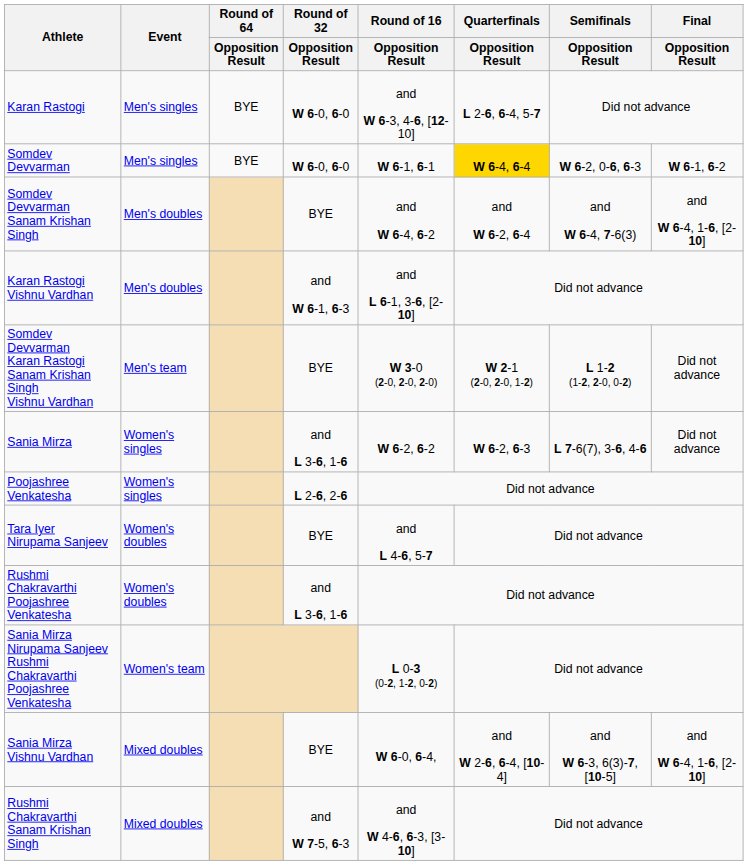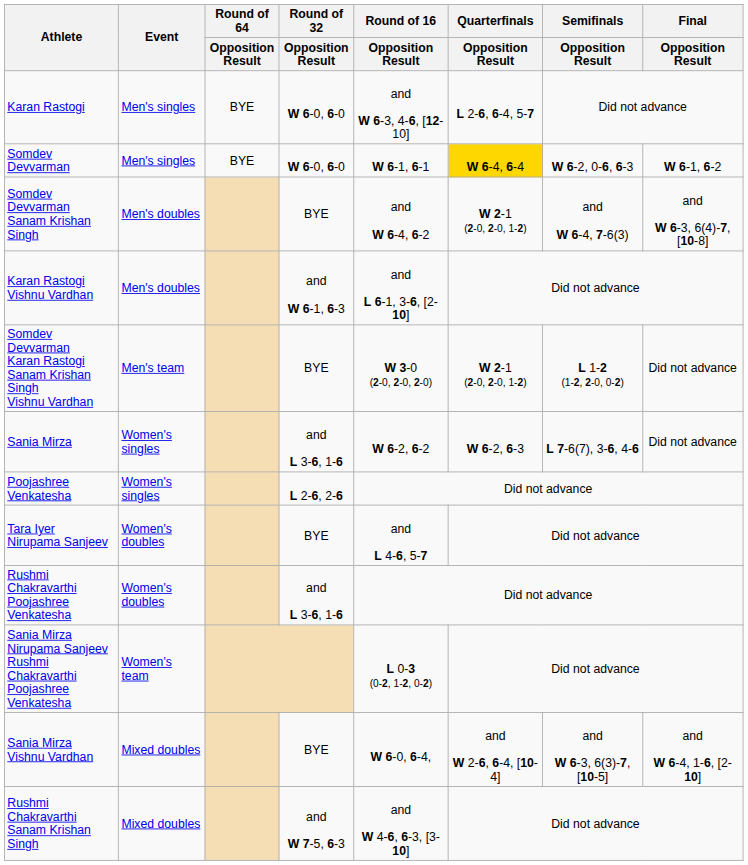 <table class="wikitable" border="1" style="font-size:90%">
 <tr>
 <th rowspan=2>Athlete</th>
 <th rowspan=2>Event</th>
 <th>Round of 64</th>
 <th>Round of 32</th>
 <th>Round of 16</th>
 <th>Quarterfinals</th>
 <th>Semifinals</th>
 <th>Final</th>
 </tr>
 <tr>
 <th>Opposition<br>Result</th>
 <th>Opposition<br>Result</th>
 <th>Opposition<br>Result</th>
 <th>Opposition<br>Result</th>
 <th>Opposition<br>Result</th>
 <th>Opposition<br>Result</th>
 </tr>
 <tr>
 <td><a href='#'>Karan Rastogi</a></td>
 <td><a href='#'>Men's singles</a></td>
 <td align=center>BYE</td>
 <td align=center><br><strong>W</strong> <strong>6</strong>-0, <strong>6</strong>-0</td>
 <td align=center><br>and<br><br><strong>W</strong> <strong>6</strong>-3, 4-<strong>6</strong>, [<strong>12</strong>-10]</td>
 <td align=center><br><strong>L</strong> 2-<strong>6</strong>, <strong>6</strong>-4, 5-<strong>7</strong></td>
 <td align=center colspan="7">Did not advance</td>
 </tr>
 <tr>
 <td><a href='#'>Somdev Devvarman</a></td>
 <td><a href='#'>Men's singles</a></td>
 <td align=center>BYE</td>
 <td align=center><br><strong>W</strong> <strong>6</strong>-0, <strong>6</strong>-0</td>
 <td align=center><br><strong>W</strong> <strong>6</strong>-1, <strong>6</strong>-1</td>
 <td align=center style="background: gold;"><br><strong>W</strong> <strong>6</strong>-4, <strong>6</strong>-4</td>
 <td align=center><br><strong>W</strong> <strong>6</strong>-2, 0-<strong>6</strong>, <strong>6</strong>-3</td>
 <td align=center><br><strong>W</strong> <strong>6</strong>-1, <strong>6</strong>-2<br></td>
 </tr>
 <tr>
 <td><a href='#'>Somdev Devvarman</a><br><a href='#'>Sanam Krishan Singh</a></td>
 <td><a href='#'>Men's doubles</a></td>
 <td align=center bgcolor=wheat></td>
 <td align=center>BYE</td>
 <td align=center><br>and<br><br><strong>W</strong> <strong>6</strong>-4, <strong>6</strong>-2</td>
-<td align=center><br>and<br><br><strong>W</strong> <strong>6</strong>-2, <strong>6</strong>-4</td>
+<td align=center><br><strong>W</strong> <strong>2</strong>-1<br><small>(<strong>2</strong>-0, <strong>2</strong>-0, 1-<strong>2</strong>)</small></td>
 <td align=center><br>and<br><br><strong>W</strong> <strong>6</strong>-4, <strong>7</strong>-6(3)</td>
-<td align=center><br>and<br><br><strong>W</strong> <strong>6</strong>-4, 1-<strong>6</strong>, [2-<strong>10</strong>]<br></td>
+<td align=center><br>and<br><br><strong>W</strong> <strong>6</strong>-3, 6(4)-<strong>7</strong>, [<strong>10</strong>-8]<br></td>
 </tr>
 <tr>
 <td><a href='#'>Karan Rastogi</a><br><a href='#'>Vishnu Vardhan</a></td>
 <td><a href='#'>Men's doubles</a></td>
 <td align=center bgcolor=wheat></td>
 <td align=center><br>and<br><br><strong>W</strong> <strong>6</strong>-1, <strong>6</strong>-3</td>
 <td align=center><br>and<br><br><strong>L</strong> <strong>6</strong>-1, 3-<strong>6</strong>, [2-<strong>10</strong>]</td>
 <td align=center colspan="7">Did not advance</td>
 </tr>
 <tr>
 <td><a href='#'>Somdev Devvarman</a><br><a href='#'>Karan Rastogi</a><br><a href='#'>Sanam Krishan Singh</a><br><a href='#'>Vishnu Vardhan</a></td>
 <td><a href='#'>Men's team</a></td>
 <td align=center bgcolor=wheat></td>
 <td align=center>BYE</td>
 <td align=center><br><strong>W</strong> <strong>3</strong>-0<br><small>(<strong>2</strong>-0, <strong>2</strong>-0, <strong>2</strong>-0)</small></td>
 <td align=center><br><strong>W</strong> <strong>2</strong>-1<br><small>(<strong>2</strong>-0, <strong>2</strong>-0, 1-<strong>2</strong>)</small></td>
 <td align=center><br><strong>L</strong> 1-<strong>2</strong><br><small>(1-<strong>2</strong>, <strong>2</strong>-0, 0-<strong>2</strong>)</small><br></td>
 <td align=center colspan="7">Did not advance</td>
 </tr>
 <tr>
 <td><a href='#'>Sania Mirza</a></td>
 <td><a href='#'>Women's singles</a></td>
 <td align=center bgcolor=wheat></td>
 <td align=center><br>and<br><br><strong>L</strong> 3-<strong>6</strong>, 1-<strong>6</strong></td>
 <td align=center><br><strong>W</strong> <strong>6</strong>-2, <strong>6</strong>-2</td>
 <td align=center><br><strong>W</strong> <strong>6</strong>-2, <strong>6</strong>-3</td>
 <td align=center><br><strong>L</strong> <strong>7</strong>-6(7), 3-<strong>6</strong>, 4-<strong>6</strong><br></td>
 <td align=center colspan="7">Did not advance</td>
 </tr>
 <tr>
 <td><a href='#'>Poojashree Venkatesha</a></td>
 <td><a href='#'>Women's singles</a></td>
 <td align=center bgcolor=wheat></td>
 <td align=center><br><strong>L</strong> 2-<strong>6</strong>, 2-<strong>6</strong></td>
 <td align=center colspan="7">Did not advance</td>
 </tr>
 <tr>
 <td><a href='#'>Tara Iyer</a><br><a href='#'>Nirupama Sanjeev</a></td>
 <td><a href='#'>Women's doubles</a></td>
 <td align=center bgcolor=wheat></td>
 <td align=center>BYE</td>
 <td align=center><br>and<br><br><strong>L</strong> 4-<strong>6</strong>, 5-<strong>7</strong></td>
 <td align=center colspan="7">Did not advance</td>
 </tr>
 <tr>
 <td><a href='#'>Rushmi Chakravarthi</a><br><a href='#'>Poojashree Venkatesha</a></td>
 <td><a href='#'>Women's doubles</a></td>
 <td align=center bgcolor=wheat></td>
 <td align=center><br>and<br><br><strong>L</strong> 3-<strong>6</strong>, 1-<strong>6</strong></td>
 <td align=center colspan="7">Did not advance</td>
 </tr>
 <tr>
 <td><a href='#'>Sania Mirza</a><br><a href='#'>Nirupama Sanjeev</a><br><a href='#'>Rushmi Chakravarthi</a><br><a href='#'>Poojashree Venkatesha</a></td>
 <td><a href='#'>Women's team</a></td>
 <td align=center bgcolor=wheat colspan=2></td>
 <td align=center><br><strong>L</strong> 0-<strong>3</strong><br><small>(0-<strong>2</strong>, 1-<strong>2</strong>, 0-<strong>2</strong>)</small></td>
 <td align=center colspan="7">Did not advance</td>
 </tr>
 <tr>
 <td><a href='#'>Sania Mirza</a><br><a href='#'>Vishnu Vardhan</a></td>
 <td><a href='#'>Mixed doubles</a></td>
 <td align=center bgcolor=wheat></td>
 <td align=center>BYE</td>
 <td align=center><br><strong>W</strong> <strong>6</strong>-0, <strong>6</strong>-4,</td>
 <td align=center><br>and<br><br><strong>W</strong> 2-<strong>6</strong>, <strong>6</strong>-4, [<strong>10</strong>-4]</td>
 <td align=center><br>and<br><br><strong>W</strong> <strong>6</strong>-3, 6(3)-<strong>7</strong>, [<strong>10</strong>-5]</td>
 <td align=center><br>and<br><br><strong>W</strong> <strong>6</strong>-4, 1-<strong>6</strong>, [2-<strong>10</strong>]<br></td>
 </tr>
 <tr>
 <td><a href='#'>Rushmi Chakravarthi</a><br><a href='#'>Sanam Krishan Singh</a></td>
 <td><a href='#'>Mixed doubles</a></td>
 <td align=center bgcolor=wheat></td>
 <td align=center><br>and<br><br><strong>W</strong> <strong>7</strong>-5, <strong>6</strong>-3</td>
 <td align=center><br>and<br><br><strong>W</strong> 4-<strong>6</strong>, <strong>6</strong>-3, [3-<strong>10</strong>]</td>
 <td align=center colspan="7">Did not advance</td>
 </tr>
 </table>
